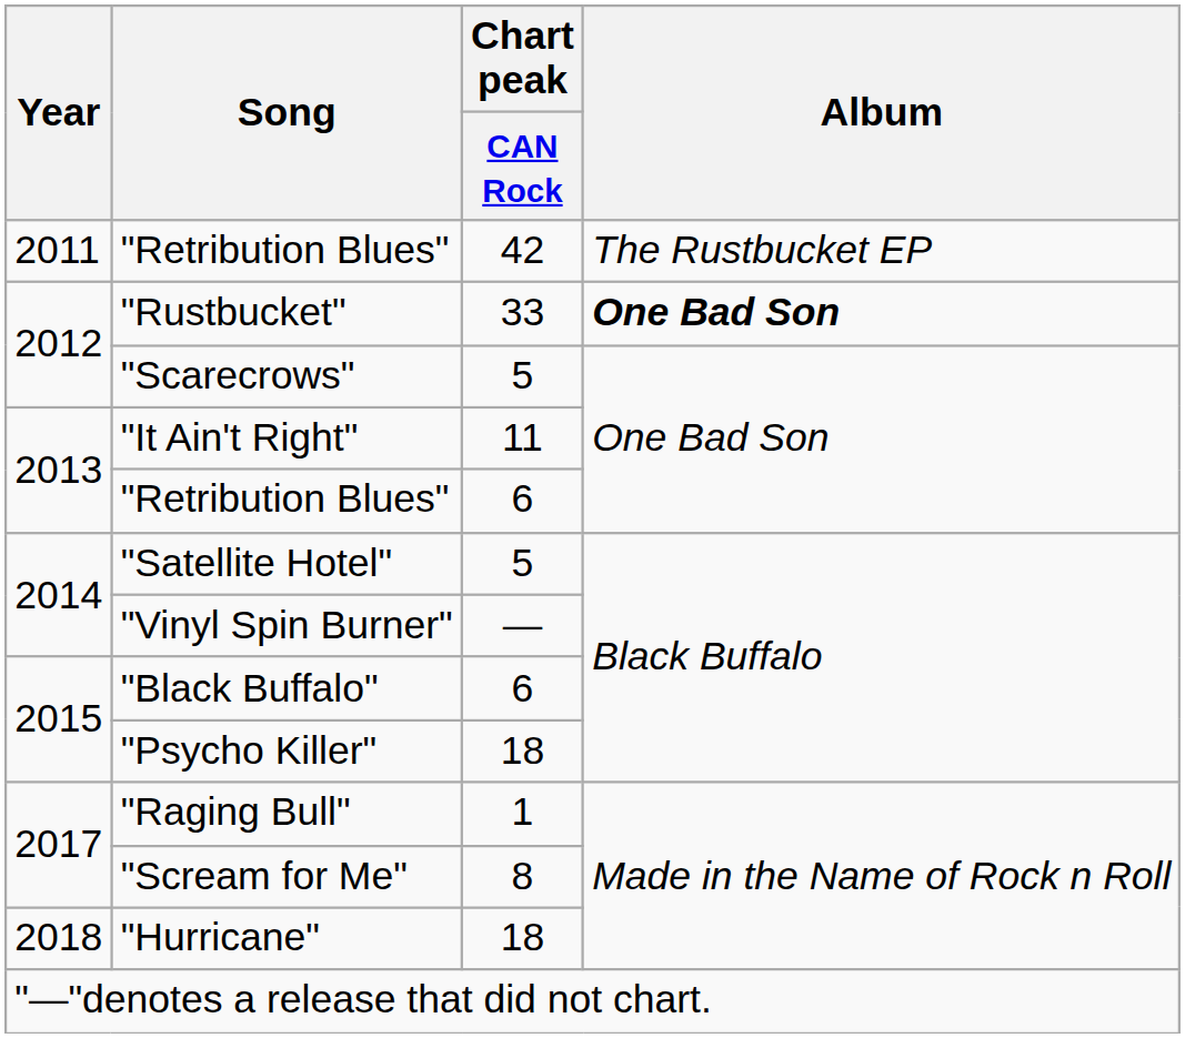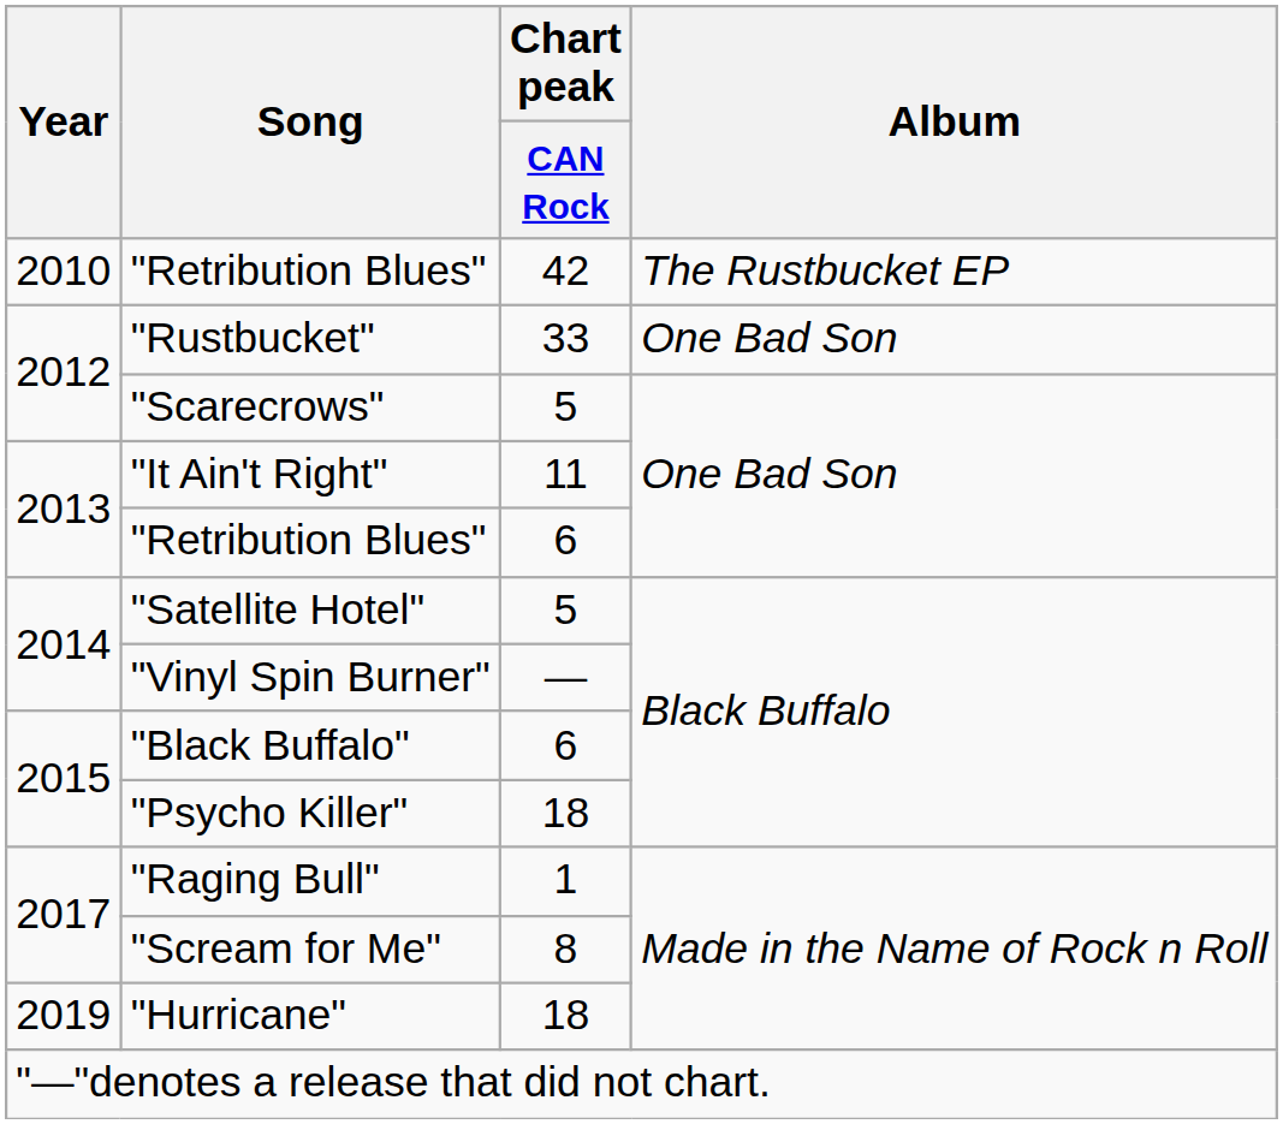 <table class="wikitable">
 <tr>
 <th rowspan="2">Year</th>
 <th rowspan="2">Song</th>
 <th>Chart peak</th>
 <th rowspan="2">Album</th>
 </tr>
 <tr>
 <th style="width:40px;"><small><a href='#'>CAN<br>Rock</a></small><br></th>
 </tr>
 <tr>
-<td>2011</td>
+<td>2010</td>
 <td>"Retribution Blues"</td>
 <td style="text-align:center;">42</td>
 <td><em>The Rustbucket EP</em></td>
 </tr>
 <tr>
 <td rowspan="2">2012</td>
 <td>"Rustbucket"</td>
 <td style="text-align:center;">33</td>
-<td><strong><em>One Bad Son</em></strong></td>
+<td><em>One Bad Son</em></td>
 </tr>
 <tr>
 <td>"Scarecrows"</td>
 <td style="text-align:center;">5</td>
 <td rowspan="3"><em>One Bad Son</em></td>
 </tr>
 <tr>
 <td rowspan="2">2013</td>
 <td>"It Ain't Right"</td>
 <td style="text-align:center;">11</td>
 </tr>
 <tr>
 <td>"Retribution Blues"</td>
 <td style="text-align:center;">6</td>
 </tr>
 <tr>
 <td rowspan="2">2014</td>
 <td>"Satellite Hotel"</td>
 <td style="text-align:center;">5</td>
 <td rowspan="4"><em>Black Buffalo</em></td>
 </tr>
 <tr>
 <td>"Vinyl Spin Burner"</td>
 <td style="text-align:center;">—</td>
 </tr>
 <tr>
 <td rowspan="2">2015</td>
 <td>"Black Buffalo"</td>
 <td style="text-align:center;">6</td>
 </tr>
 <tr>
 <td>"Psycho Killer"</td>
 <td style="text-align:center;">18</td>
 </tr>
 <tr>
 <td rowspan="2">2017</td>
 <td>"Raging Bull"</td>
 <td style="text-align:center;">1</td>
 <td rowspan="3"><em>Made in the Name of Rock n Roll</em></td>
 </tr>
 <tr>
 <td>"Scream for Me"</td>
 <td style="text-align:center;">8</td>
 </tr>
 <tr>
-<td>2018</td>
+<td>2019</td>
 <td>"Hurricane"</td>
 <td style="text-align:center;">18</td>
 </tr>
 <tr>
 <td colspan="4">"—"denotes a release that did not chart.</td>
 </tr>
 </table>
